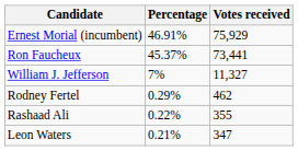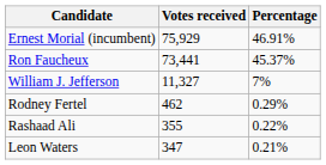 <table class="wikitable" align=right margin=3>
 <tr>
 <th>Candidate</th>
+<th>Votes received</th>
 <th>Percentage</th>
-<th>Votes received</th>
 </tr>
 <tr>
 <td><a href='#'>Ernest Morial</a> (incumbent)</td>
+<td>75,929</td>
 <td>46.91%</td>
-<td>75,929</td>
 </tr>
 <tr>
 <td><a href='#'>Ron Faucheux</a></td>
+<td>73,441</td>
 <td>45.37%</td>
-<td>73,441</td>
 </tr>
 <tr>
 <td><a href='#'>William J. Jefferson</a></td>
+<td>11,327</td>
 <td>7%</td>
-<td>11,327</td>
 </tr>
 <tr>
 <td>Rodney Fertel</td>
+<td>462</td>
 <td>0.29%</td>
-<td>462</td>
 </tr>
 <tr>
 <td>Rashaad Ali</td>
+<td>355</td>
 <td>0.22%</td>
-<td>355</td>
 </tr>
 <tr>
 <td>Leon Waters</td>
+<td>347</td>
 <td>0.21%</td>
-<td>347</td>
 </tr>
 </table>
